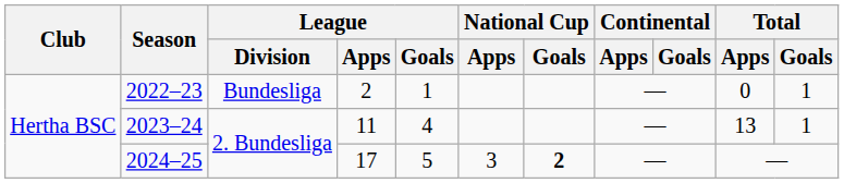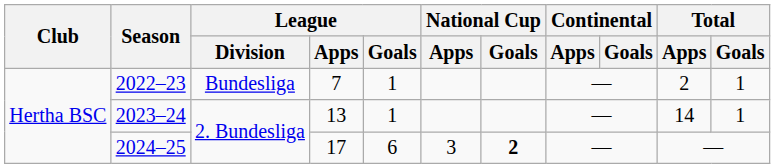 <table class="wikitable" style="text-align: center">
 <tr>
 <th rowspan="2">Club</th>
 <th rowspan="2">Season</th>
 <th colspan="3">League</th>
 <th colspan="2">National Cup</th>
 <th colspan="2">Continental</th>
 <th colspan="2">Total</th>
 </tr>
 <tr>
 <th>Division</th>
 <th>Apps</th>
 <th>Goals</th>
 <th>Apps</th>
 <th>Goals</th>
 <th>Apps</th>
 <th>Goals</th>
 <th>Apps</th>
 <th>Goals</th>
 </tr>
 <tr>
 <td rowspan=3><a href='#'>Hertha BSC</a></td>
 <td><a href='#'>2022–23</a></td>
 <td><a href='#'>Bundesliga</a></td>
-<td>2</td>
+<td>7</td>
 <td>1</td>
 <td></td>
 <td></td>
 <td colspan="2">—</td>
-<td>0</td>
+<td>2</td>
 <td>1</td>
 </tr>
 <tr>
 <td><a href='#'>2023–24</a></td>
 <td rowspan=2><a href='#'>2. Bundesliga</a></td>
-<td>11</td>
-<td>4</td>
+<td>13</td>
+<td>1</td>
 <td></td>
 <td></td>
 <td colspan="2">—</td>
-<td>13</td>
+<td>14</td>
 <td>1</td>
 </tr>
 <tr>
 <td><a href='#'>2024–25</a></td>
 <td>17</td>
-<td>5</td>
+<td>6</td>
 <td>3</td>
 <td><strong>2</strong></td>
 <td colspan="2">—</td>
 <td colspan="2">—</td>
 </tr>
 </table>
